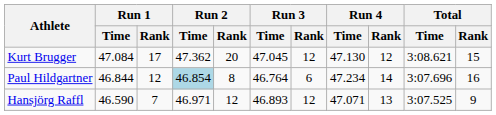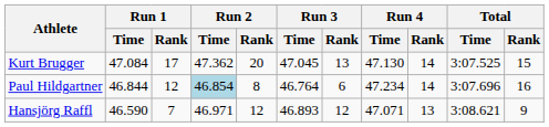 <table class="wikitable" border="1" style="font-size:90%">
 <tr>
 <th rowspan="2">Athlete</th>
 <th colspan="2">Run 1</th>
 <th colspan="2">Run 2</th>
 <th colspan="2">Run 3</th>
 <th colspan="2">Run 4</th>
 <th colspan="2">Total</th>
 </tr>
 <tr>
 <th>Time</th>
 <th>Rank</th>
 <th>Time</th>
 <th>Rank</th>
 <th>Time</th>
 <th>Rank</th>
 <th>Time</th>
 <th>Rank</th>
 <th>Time</th>
 <th>Rank</th>
 </tr>
 <tr>
 <td><a href='#'>Kurt Brugger</a></td>
 <td align="center">47.084</td>
 <td align="center">17</td>
 <td align="center">47.362</td>
 <td align="center">20</td>
 <td align="center">47.045</td>
-<td align="center">12</td>
+<td align="center">13</td>
 <td align="center">47.130</td>
-<td align="center">12</td>
-<td align="center">3:08.621</td>
+<td align="center">14</td>
+<td align="center">3:07.525</td>
 <td align="center">15</td>
 </tr>
 <tr>
 <td><a href='#'>Paul Hildgartner</a></td>
 <td align="center">46.844</td>
 <td align="center">12</td>
 <td align="center" style="background: lightblue;">46.854</td>
 <td align="center">8</td>
 <td align="center">46.764</td>
 <td align="center">6</td>
 <td align="center">47.234</td>
 <td align="center">14</td>
 <td align="center">3:07.696</td>
 <td align="center">16</td>
 </tr>
 <tr>
 <td><a href='#'>Hansjörg Raffl</a></td>
 <td align="center">46.590</td>
 <td align="center">7</td>
 <td align="center">46.971</td>
 <td align="center">12</td>
 <td align="center">46.893</td>
 <td align="center">12</td>
 <td align="center">47.071</td>
 <td align="center">13</td>
-<td align="center">3:07.525</td>
+<td align="center">3:08.621</td>
 <td align="center">9</td>
 </tr>
 </table>
